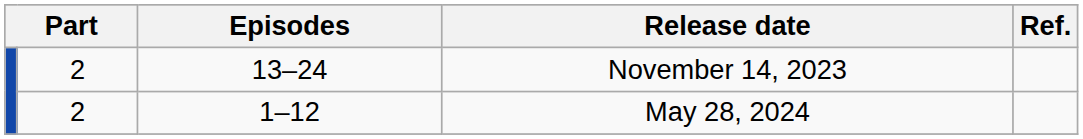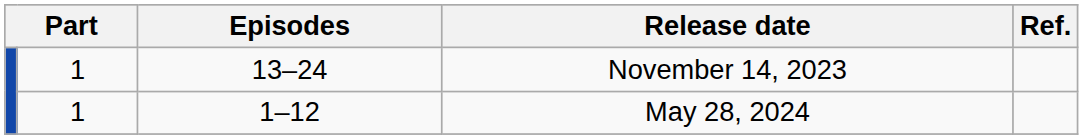 <table class="wikitable" style="text-align: center; width: 50%;">
 <tr>
 <th colspan="2">Part</th>
 <th>Episodes</th>
 <th scope="column">Release date</th>
 <th width="5%">Ref.</th>
 </tr>
 <tr>
 <td rowspan="2" width="1%" style="background: #1046A9;"></td>
-<td>2</td>
+<td>1</td>
 <td>13–24</td>
 <td>November 14, 2023</td>
 <td></td>
 </tr>
 <tr>
-<td>2</td>
+<td>1</td>
 <td>1–12</td>
 <td>May 28, 2024</td>
 <td></td>
 </tr>
 </table>
